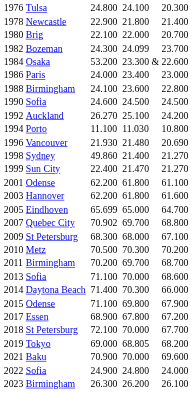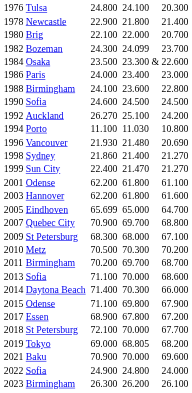 <table>
 <tr>
 <td>1976</td>
 <td><a href='#'>Tulsa</a></td>
 <td></td>
 <td>24.800</td>
 <td></td>
 <td>24.100</td>
 <td></td>
 <td>20.300</td>
 </tr>
 <tr>
 <td>1978</td>
 <td><a href='#'>Newcastle</a></td>
 <td></td>
 <td>22.900</td>
 <td></td>
 <td>21.800</td>
 <td></td>
 <td>21.400</td>
 </tr>
 <tr>
 <td>1980</td>
 <td><a href='#'>Brig</a></td>
 <td></td>
 <td>22.100</td>
 <td></td>
 <td>22.000</td>
 <td></td>
 <td>20.700</td>
 </tr>
 <tr>
 <td>1982</td>
 <td><a href='#'>Bozeman</a></td>
 <td></td>
 <td>24.300</td>
 <td></td>
 <td>24.099</td>
 <td></td>
 <td>23.700</td>
 </tr>
 <tr>
 <td>1984</td>
 <td><a href='#'>Osaka</a></td>
 <td></td>
-<td>53.200</td>
+<td>23.500</td>
 <td></td>
 <td>23.300</td>
 <td> & </td>
 <td>22.600</td>
 </tr>
 <tr>
 <td>1986</td>
 <td><a href='#'>Paris</a></td>
 <td></td>
 <td>24.000</td>
 <td></td>
 <td>23.400</td>
 <td></td>
 <td>23.000</td>
 </tr>
 <tr>
 <td>1988</td>
 <td><a href='#'>Birmingham</a></td>
 <td></td>
 <td>24.100</td>
 <td></td>
 <td>23.600</td>
 <td></td>
 <td>22.800</td>
 </tr>
 <tr>
 <td>1990</td>
 <td><a href='#'>Sofia</a></td>
 <td></td>
 <td>24.600</td>
 <td></td>
 <td>24.500</td>
 <td></td>
 <td>24.500</td>
 </tr>
 <tr>
 <td>1992</td>
 <td><a href='#'>Auckland</a></td>
 <td></td>
 <td>26.270</td>
 <td></td>
 <td>25.100</td>
 <td></td>
 <td>24.200</td>
 </tr>
 <tr>
 <td>1994</td>
 <td><a href='#'>Porto</a></td>
 <td></td>
 <td>11.100</td>
 <td></td>
 <td>11.030</td>
 <td></td>
 <td>10.800</td>
 </tr>
 <tr>
 <td>1996</td>
 <td><a href='#'>Vancouver</a></td>
 <td></td>
 <td>21.930</td>
 <td></td>
 <td>21.480</td>
 <td></td>
 <td>20.690</td>
 </tr>
 <tr>
 <td>1998</td>
 <td><a href='#'>Sydney</a></td>
 <td></td>
-<td>49.860</td>
+<td>21.860</td>
 <td></td>
 <td>21.400</td>
 <td></td>
 <td>21.270</td>
 </tr>
 <tr>
 <td>1999</td>
 <td><a href='#'>Sun City</a></td>
 <td></td>
 <td>22.400</td>
 <td></td>
 <td>21.470</td>
 <td></td>
 <td>21.270</td>
 </tr>
 <tr>
 <td>2001</td>
 <td><a href='#'>Odense</a></td>
 <td></td>
 <td>62.200</td>
 <td></td>
 <td>61.800</td>
 <td></td>
 <td>61.100</td>
 </tr>
 <tr>
 <td>2003</td>
 <td><a href='#'>Hannover</a></td>
 <td></td>
 <td>62.200</td>
 <td></td>
 <td>61.800</td>
 <td></td>
 <td>61.600</td>
 </tr>
 <tr>
 <td>2005</td>
 <td><a href='#'>Eindhoven</a></td>
 <td></td>
 <td>65.699</td>
 <td></td>
 <td>65.000</td>
 <td></td>
 <td>64.700</td>
 </tr>
 <tr>
 <td>2007</td>
 <td><a href='#'>Quebec City</a></td>
 <td></td>
-<td>70.902</td>
+<td>70.900</td>
 <td></td>
 <td>69.700</td>
 <td></td>
 <td>68.800</td>
 </tr>
 <tr>
 <td>2009</td>
 <td><a href='#'>St Petersburg</a></td>
 <td></td>
 <td>68.300</td>
 <td></td>
 <td>68.000</td>
 <td></td>
 <td>67.100</td>
 </tr>
 <tr>
 <td>2010</td>
 <td><a href='#'>Metz</a></td>
 <td></td>
 <td>70.500</td>
 <td></td>
 <td>70.300</td>
 <td></td>
 <td>70.200</td>
 </tr>
 <tr>
 <td>2011</td>
 <td><a href='#'>Birmingham</a></td>
 <td></td>
 <td>70.200</td>
 <td></td>
 <td>69.700</td>
 <td></td>
 <td>68.700</td>
 </tr>
 <tr>
 <td>2013</td>
 <td><a href='#'>Sofia</a></td>
 <td></td>
 <td>71.100</td>
 <td></td>
 <td>70.000</td>
 <td></td>
 <td>68.600</td>
 </tr>
 <tr>
 <td>2014</td>
 <td><a href='#'>Daytona Beach</a></td>
 <td></td>
 <td>71.400</td>
 <td></td>
 <td>70.300</td>
 <td></td>
 <td>66.000</td>
 </tr>
 <tr>
 <td>2015</td>
 <td><a href='#'>Odense</a></td>
 <td></td>
 <td>71.100</td>
 <td></td>
 <td>69.800</td>
 <td></td>
 <td>67.900</td>
 </tr>
 <tr>
 <td>2017</td>
 <td><a href='#'>Essen</a></td>
 <td></td>
 <td>68.900</td>
 <td></td>
 <td>67.800</td>
 <td></td>
 <td>67.200</td>
 </tr>
 <tr>
 <td>2018</td>
 <td><a href='#'>St Petersburg</a></td>
 <td></td>
 <td>72.100</td>
 <td></td>
 <td>70.000</td>
 <td></td>
 <td>67.700</td>
 </tr>
 <tr>
 <td>2019</td>
 <td><a href='#'>Tokyo</a></td>
 <td></td>
 <td>69.000</td>
 <td></td>
 <td>68.805</td>
 <td></td>
 <td>68.200</td>
 </tr>
 <tr>
 <td>2021</td>
 <td><a href='#'>Baku</a></td>
 <td></td>
 <td>70.900</td>
 <td></td>
 <td>70.000</td>
 <td></td>
 <td>69.600</td>
 </tr>
 <tr>
 <td>2022</td>
 <td><a href='#'>Sofia</a></td>
 <td></td>
 <td>24.900</td>
 <td></td>
 <td>24.800</td>
 <td></td>
 <td>24.000</td>
 </tr>
 <tr>
 <td>2023</td>
 <td><a href='#'>Birmingham</a></td>
 <td></td>
 <td>26.300</td>
 <td></td>
 <td>26.200</td>
 <td></td>
 <td>26.100</td>
 </tr>
 </table>
